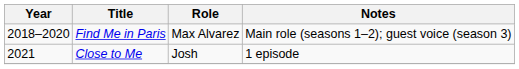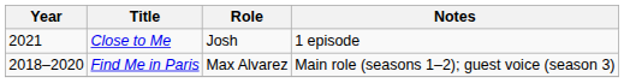 <table class="wikitable sortable">
 <tr>
 <th>Year</th>
 <th>Title</th>
 <th>Role</th>
 <th class="unsortable">Notes</th>
 </tr>
 <tr>
+<td>2021</td>
+<td><em><a href='#'>Close to Me</a></em></td>
+<td>Josh</td>
+<td>1 episode</td>
+</tr>
+<tr>
 <td>2018–2020</td>
 <td><em><a href='#'>Find Me in Paris</a></em></td>
 <td>Max Alvarez</td>
 <td>Main role (seasons 1–2); guest voice (season 3)</td>
 </tr>
 <tr>
-<td>2021</td>
-<td><em><a href='#'>Close to Me</a></em></td>
-<td>Josh</td>
-<td>1 episode</td>
-</tr>
-<tr>
 </tr>
 </table>
